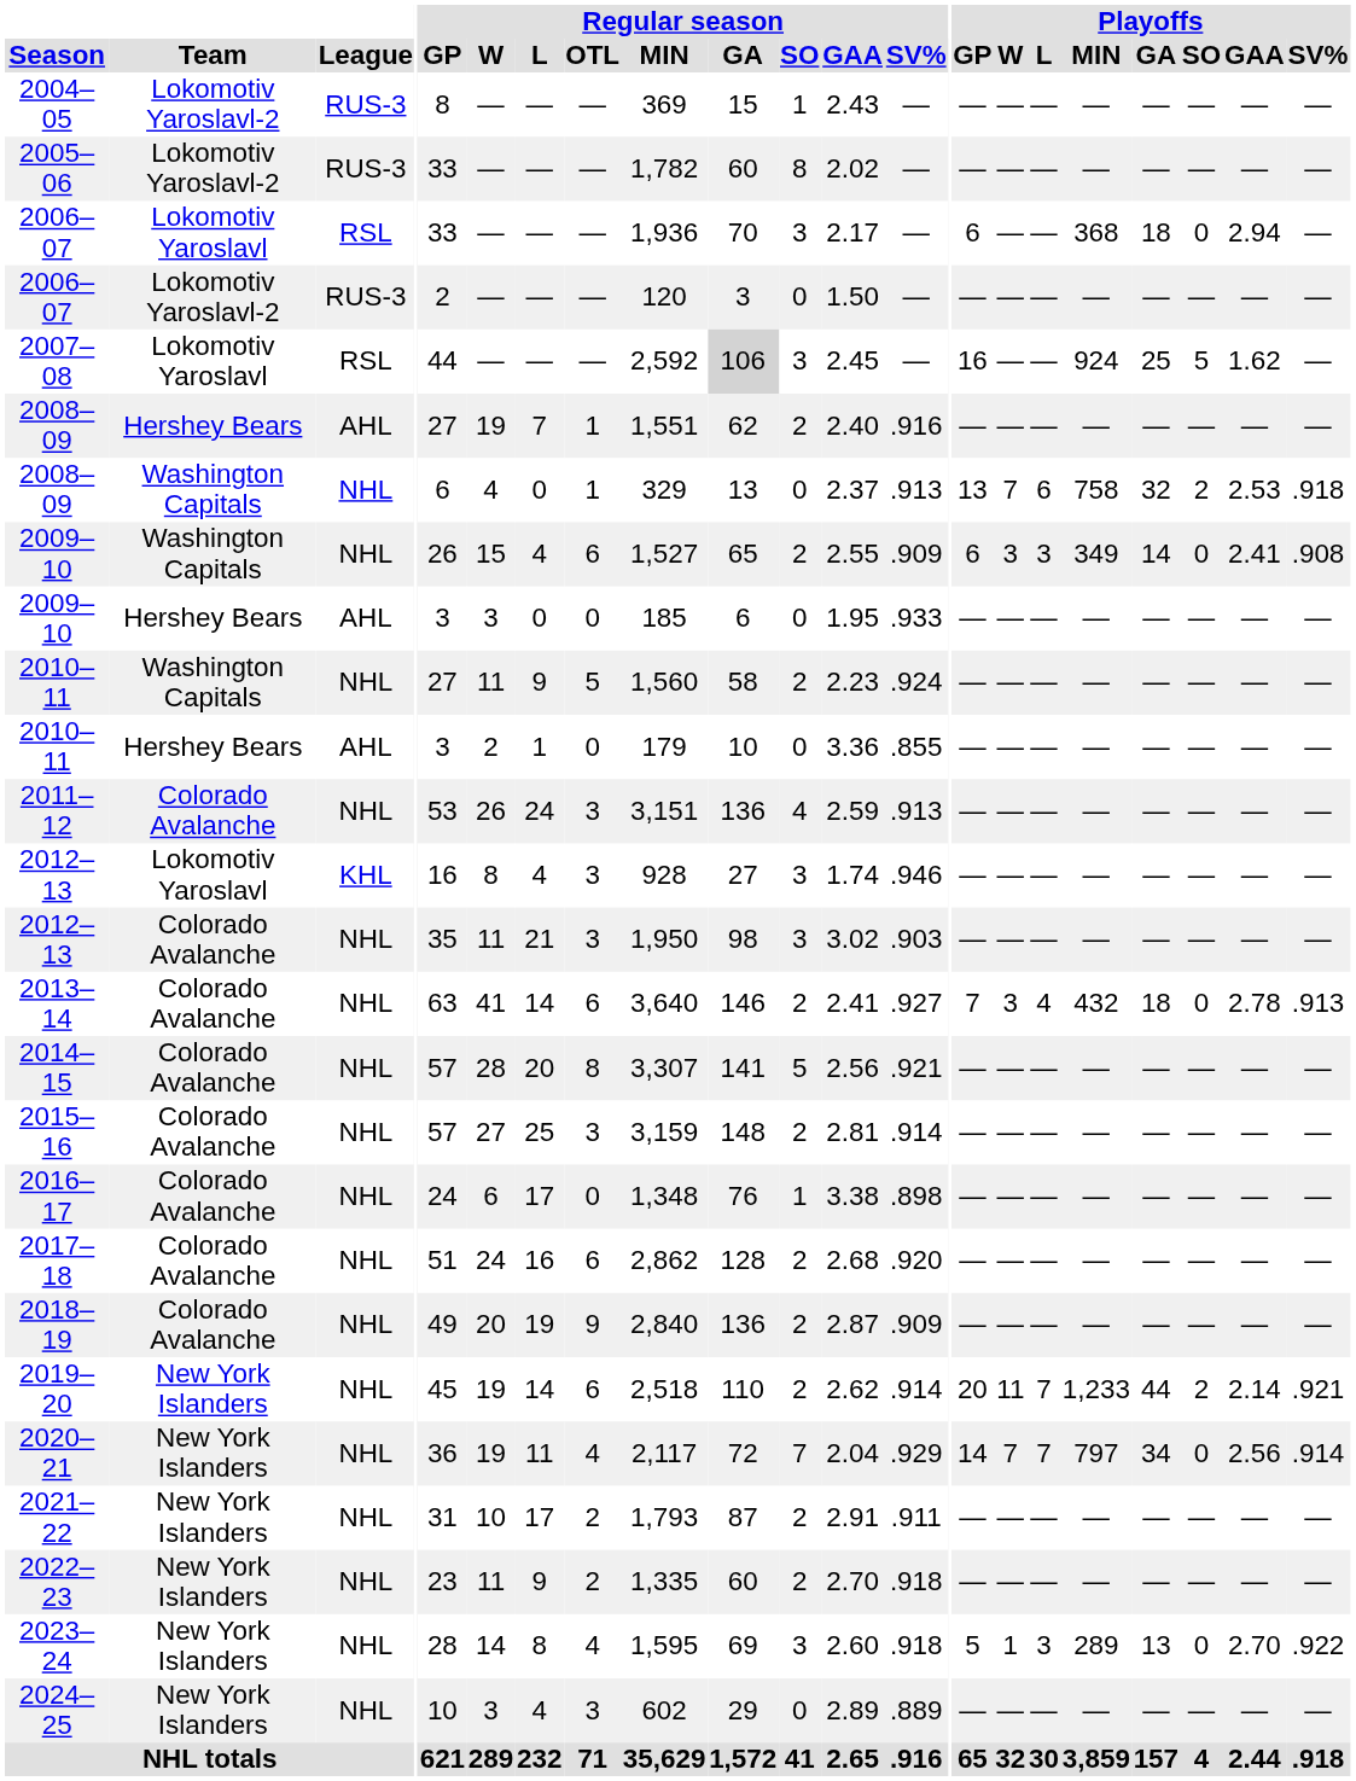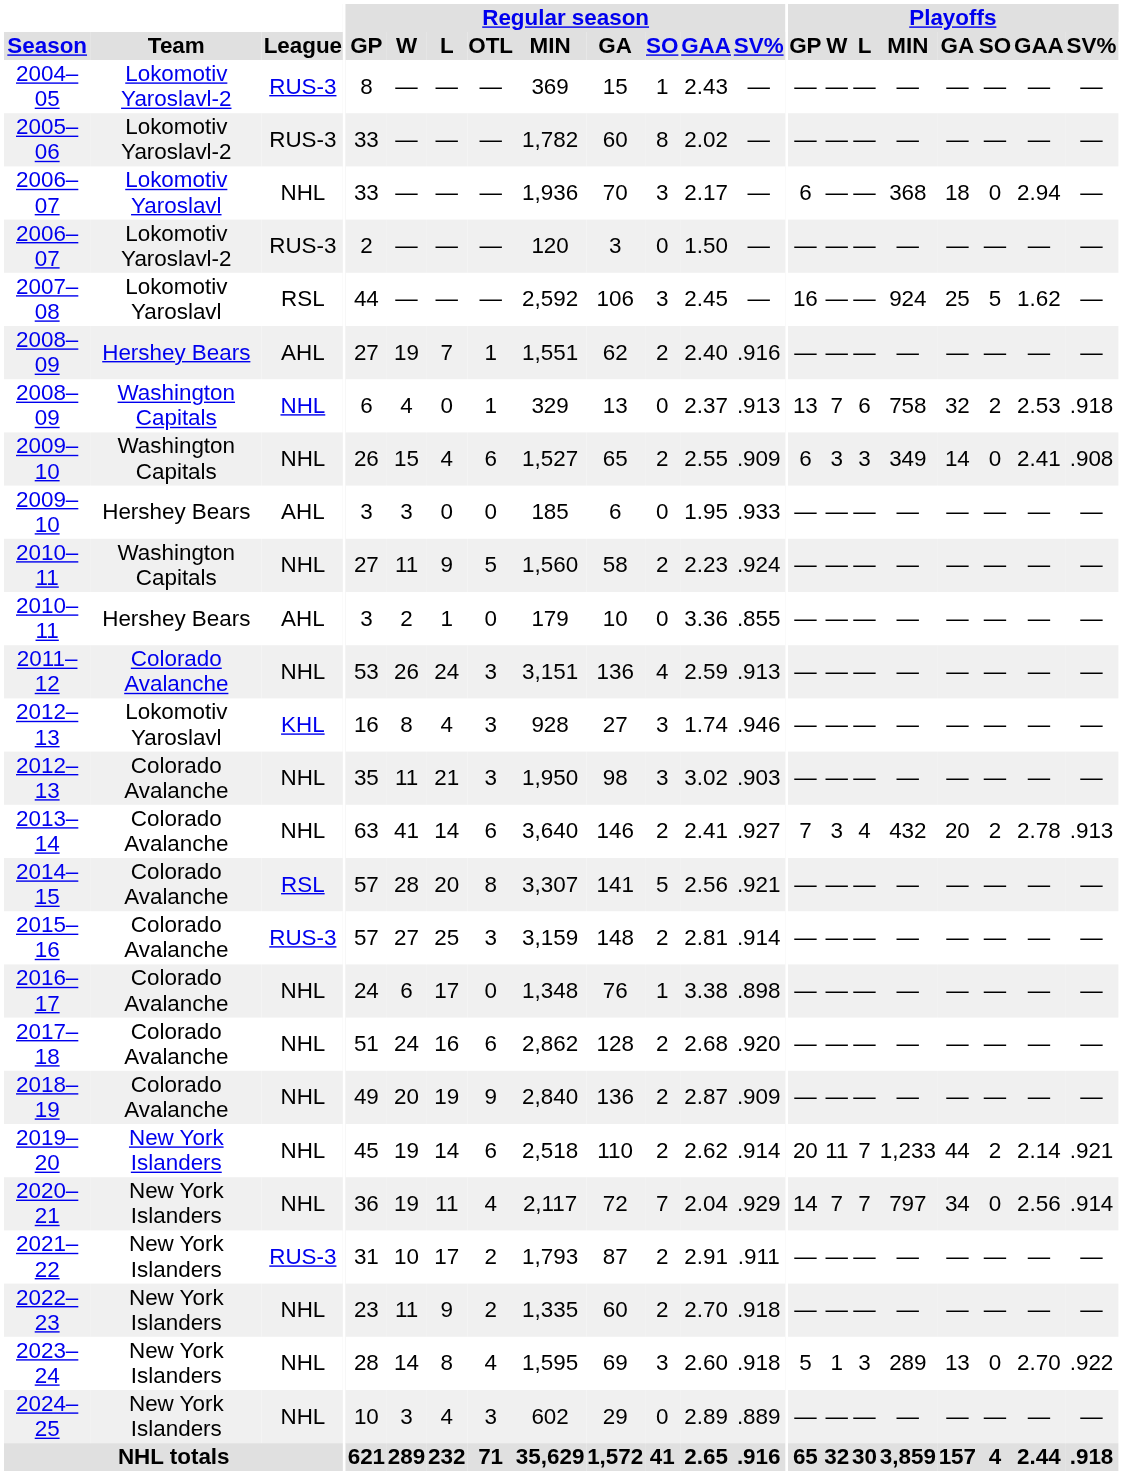 <table border="0" cellpadding="1" cellspacing="0" style="width:90%; text-align:center;">
 <tr bgcolor="#e0e0e0">
 <th colspan="3" bgcolor="#ffffff"></th>
 <th rowspan="99" bgcolor="#ffffff"></th>
 <th colspan="9" bgcolor="#e0e0e0"><a href='#'>Regular season</a></th>
 <th rowspan="99" bgcolor="#ffffff"></th>
 <th colspan="8" bgcolor="#e0e0e0"><a href='#'>Playoffs</a></th>
 </tr>
 <tr bgcolor="#e0e0e0">
 <th><a href='#'>Season</a></th>
 <th>Team</th>
 <th>League</th>
 <th>GP</th>
 <th>W</th>
 <th>L</th>
 <th>OTL</th>
 <th>MIN</th>
 <th>GA</th>
 <th><a href='#'>SO</a></th>
 <th><a href='#'>GAA</a></th>
 <th><a href='#'>SV%</a></th>
 <th>GP</th>
 <th>W</th>
 <th>L</th>
 <th>MIN</th>
 <th>GA</th>
 <th>SO</th>
 <th>GAA</th>
 <th>SV%</th>
 </tr>
 <tr>
 <td><a href='#'>2004–05</a></td>
 <td><a href='#'>Lokomotiv Yaroslavl-2</a></td>
 <td><a href='#'>RUS-3</a></td>
 <td>8</td>
 <td>—</td>
 <td>—</td>
 <td>—</td>
 <td>369</td>
 <td>15</td>
 <td>1</td>
 <td>2.43</td>
 <td>—</td>
 <td>—</td>
 <td>—</td>
 <td>—</td>
 <td>—</td>
 <td>—</td>
 <td>—</td>
 <td>—</td>
 <td>—</td>
 </tr>
 <tr bgcolor="#f0f0f0">
 <td><a href='#'>2005–06</a></td>
 <td>Lokomotiv Yaroslavl-2</td>
 <td>RUS-3</td>
 <td>33</td>
 <td>—</td>
 <td>—</td>
 <td>—</td>
 <td>1,782</td>
 <td>60</td>
 <td>8</td>
 <td>2.02</td>
 <td>—</td>
 <td>—</td>
 <td>—</td>
 <td>—</td>
 <td>—</td>
 <td>—</td>
 <td>—</td>
 <td>—</td>
 <td>—</td>
 </tr>
 <tr>
 <td><a href='#'>2006–07</a></td>
 <td><a href='#'>Lokomotiv Yaroslavl</a></td>
-<td><a href='#'>RSL</a></td>
+<td>NHL</td>
 <td>33</td>
 <td>—</td>
 <td>—</td>
 <td>—</td>
 <td>1,936</td>
 <td>70</td>
 <td>3</td>
 <td>2.17</td>
 <td>—</td>
 <td>6</td>
 <td>—</td>
 <td>—</td>
 <td>368</td>
 <td>18</td>
 <td>0</td>
 <td>2.94</td>
 <td>—</td>
 </tr>
 <tr bgcolor="#f0f0f0">
 <td><a href='#'>2006–07</a></td>
 <td>Lokomotiv Yaroslavl-2</td>
 <td>RUS-3</td>
 <td>2</td>
 <td>—</td>
 <td>—</td>
 <td>—</td>
 <td>120</td>
 <td>3</td>
 <td>0</td>
 <td>1.50</td>
 <td>—</td>
 <td>—</td>
 <td>—</td>
 <td>—</td>
 <td>—</td>
 <td>—</td>
 <td>—</td>
 <td>—</td>
 <td>—</td>
 </tr>
 <tr>
 <td><a href='#'>2007–08</a></td>
 <td>Lokomotiv Yaroslavl</td>
 <td>RSL</td>
 <td>44</td>
 <td>—</td>
 <td>—</td>
 <td>—</td>
 <td>2,592</td>
-<td style="background: lightgrey;">106</td>
+<td>106</td>
 <td>3</td>
 <td>2.45</td>
 <td>—</td>
 <td>16</td>
 <td>—</td>
 <td>—</td>
 <td>924</td>
 <td>25</td>
 <td>5</td>
 <td>1.62</td>
 <td>—</td>
 </tr>
 <tr bgcolor="#f0f0f0">
 <td><a href='#'>2008–09</a></td>
 <td><a href='#'>Hershey Bears</a></td>
 <td>AHL</td>
 <td>27</td>
 <td>19</td>
 <td>7</td>
 <td>1</td>
 <td>1,551</td>
 <td>62</td>
 <td>2</td>
 <td>2.40</td>
 <td>.916</td>
 <td>—</td>
 <td>—</td>
 <td>—</td>
 <td>—</td>
 <td>—</td>
 <td>—</td>
 <td>—</td>
 <td>—</td>
 </tr>
 <tr>
 <td><a href='#'>2008–09</a></td>
 <td><a href='#'>Washington Capitals</a></td>
 <td><a href='#'>NHL</a></td>
 <td>6</td>
 <td>4</td>
 <td>0</td>
 <td>1</td>
 <td>329</td>
 <td>13</td>
 <td>0</td>
 <td>2.37</td>
 <td>.913</td>
 <td>13</td>
 <td>7</td>
 <td>6</td>
 <td>758</td>
 <td>32</td>
 <td>2</td>
 <td>2.53</td>
 <td>.918</td>
 </tr>
 <tr bgcolor="#f0f0f0">
 <td><a href='#'>2009–10</a></td>
 <td>Washington Capitals</td>
 <td>NHL</td>
 <td>26</td>
 <td>15</td>
 <td>4</td>
 <td>6</td>
 <td>1,527</td>
 <td>65</td>
 <td>2</td>
 <td>2.55</td>
 <td>.909</td>
 <td>6</td>
 <td>3</td>
 <td>3</td>
 <td>349</td>
 <td>14</td>
 <td>0</td>
 <td>2.41</td>
 <td>.908</td>
 </tr>
 <tr>
 <td><a href='#'>2009–10</a></td>
 <td>Hershey Bears</td>
 <td>AHL</td>
 <td>3</td>
 <td>3</td>
 <td>0</td>
 <td>0</td>
 <td>185</td>
 <td>6</td>
 <td>0</td>
 <td>1.95</td>
 <td>.933</td>
 <td>—</td>
 <td>—</td>
 <td>—</td>
 <td>—</td>
 <td>—</td>
 <td>—</td>
 <td>—</td>
 <td>—</td>
 </tr>
 <tr bgcolor="#f0f0f0">
 <td><a href='#'>2010–11</a></td>
 <td>Washington Capitals</td>
 <td>NHL</td>
 <td>27</td>
 <td>11</td>
 <td>9</td>
 <td>5</td>
 <td>1,560</td>
 <td>58</td>
 <td>2</td>
 <td>2.23</td>
 <td>.924</td>
 <td>—</td>
 <td>—</td>
 <td>—</td>
 <td>—</td>
 <td>—</td>
 <td>—</td>
 <td>—</td>
 <td>—</td>
 </tr>
 <tr>
 <td><a href='#'>2010–11</a></td>
 <td>Hershey Bears</td>
 <td>AHL</td>
 <td>3</td>
 <td>2</td>
 <td>1</td>
 <td>0</td>
 <td>179</td>
 <td>10</td>
 <td>0</td>
 <td>3.36</td>
 <td>.855</td>
 <td>—</td>
 <td>—</td>
 <td>—</td>
 <td>—</td>
 <td>—</td>
 <td>—</td>
 <td>—</td>
 <td>—</td>
 </tr>
 <tr bgcolor="#f0f0f0">
 <td><a href='#'>2011–12</a></td>
 <td><a href='#'>Colorado Avalanche</a></td>
 <td>NHL</td>
 <td>53</td>
 <td>26</td>
 <td>24</td>
 <td>3</td>
 <td>3,151</td>
 <td>136</td>
 <td>4</td>
 <td>2.59</td>
 <td>.913</td>
 <td>—</td>
 <td>—</td>
 <td>—</td>
 <td>—</td>
 <td>—</td>
 <td>—</td>
 <td>—</td>
 <td>—</td>
 </tr>
 <tr>
 <td><a href='#'>2012–13</a></td>
 <td>Lokomotiv Yaroslavl</td>
 <td><a href='#'>KHL</a></td>
 <td>16</td>
 <td>8</td>
 <td>4</td>
 <td>3</td>
 <td>928</td>
 <td>27</td>
 <td>3</td>
 <td>1.74</td>
 <td>.946</td>
 <td>—</td>
 <td>—</td>
 <td>—</td>
 <td>—</td>
 <td>—</td>
 <td>—</td>
 <td>—</td>
 <td>—</td>
 </tr>
 <tr bgcolor="#f0f0f0">
 <td><a href='#'>2012–13</a></td>
 <td>Colorado Avalanche</td>
 <td>NHL</td>
 <td>35</td>
 <td>11</td>
 <td>21</td>
 <td>3</td>
 <td>1,950</td>
 <td>98</td>
 <td>3</td>
 <td>3.02</td>
 <td>.903</td>
 <td>—</td>
 <td>—</td>
 <td>—</td>
 <td>—</td>
 <td>—</td>
 <td>—</td>
 <td>—</td>
 <td>—</td>
 </tr>
 <tr>
 <td><a href='#'>2013–14</a></td>
 <td>Colorado Avalanche</td>
 <td>NHL</td>
 <td>63</td>
 <td>41</td>
 <td>14</td>
 <td>6</td>
 <td>3,640</td>
 <td>146</td>
 <td>2</td>
 <td>2.41</td>
 <td>.927</td>
 <td>7</td>
 <td>3</td>
 <td>4</td>
 <td>432</td>
-<td>18</td>
-<td>0</td>
+<td>20</td>
+<td>2</td>
 <td>2.78</td>
 <td>.913</td>
 </tr>
 <tr bgcolor="#f0f0f0">
 <td><a href='#'>2014–15</a></td>
 <td>Colorado Avalanche</td>
-<td>NHL</td>
+<td><a href='#'>RSL</a></td>
 <td>57</td>
 <td>28</td>
 <td>20</td>
 <td>8</td>
 <td>3,307</td>
 <td>141</td>
 <td>5</td>
 <td>2.56</td>
 <td>.921</td>
 <td>—</td>
 <td>—</td>
 <td>—</td>
 <td>—</td>
 <td>—</td>
 <td>—</td>
 <td>—</td>
 <td>—</td>
 </tr>
 <tr>
 <td><a href='#'>2015–16</a></td>
 <td>Colorado Avalanche</td>
-<td>NHL</td>
+<td><a href='#'>RUS-3</a></td>
 <td>57</td>
 <td>27</td>
 <td>25</td>
 <td>3</td>
 <td>3,159</td>
 <td>148</td>
 <td>2</td>
 <td>2.81</td>
 <td>.914</td>
 <td>—</td>
 <td>—</td>
 <td>—</td>
 <td>—</td>
 <td>—</td>
 <td>—</td>
 <td>—</td>
 <td>—</td>
 </tr>
 <tr bgcolor="#f0f0f0">
 <td><a href='#'>2016–17</a></td>
 <td>Colorado Avalanche</td>
 <td>NHL</td>
 <td>24</td>
 <td>6</td>
 <td>17</td>
 <td>0</td>
 <td>1,348</td>
 <td>76</td>
 <td>1</td>
 <td>3.38</td>
 <td>.898</td>
 <td>—</td>
 <td>—</td>
 <td>—</td>
 <td>—</td>
 <td>—</td>
 <td>—</td>
 <td>—</td>
 <td>—</td>
 </tr>
 <tr>
 <td><a href='#'>2017–18</a></td>
 <td>Colorado Avalanche</td>
 <td>NHL</td>
 <td>51</td>
 <td>24</td>
 <td>16</td>
 <td>6</td>
 <td>2,862</td>
 <td>128</td>
 <td>2</td>
 <td>2.68</td>
 <td>.920</td>
 <td>—</td>
 <td>—</td>
 <td>—</td>
 <td>—</td>
 <td>—</td>
 <td>—</td>
 <td>—</td>
 <td>—</td>
 </tr>
 <tr bgcolor="#f0f0f0">
 <td><a href='#'>2018–19</a></td>
 <td>Colorado Avalanche</td>
 <td>NHL</td>
 <td>49</td>
 <td>20</td>
 <td>19</td>
 <td>9</td>
 <td>2,840</td>
 <td>136</td>
 <td>2</td>
 <td>2.87</td>
 <td>.909</td>
 <td>—</td>
 <td>—</td>
 <td>—</td>
 <td>—</td>
 <td>—</td>
 <td>—</td>
 <td>—</td>
 <td>—</td>
 </tr>
 <tr>
 <td><a href='#'>2019–20</a></td>
 <td><a href='#'>New York Islanders</a></td>
 <td>NHL</td>
 <td>45</td>
 <td>19</td>
 <td>14</td>
 <td>6</td>
 <td>2,518</td>
 <td>110</td>
 <td>2</td>
 <td>2.62</td>
 <td>.914</td>
 <td>20</td>
 <td>11</td>
 <td>7</td>
 <td>1,233</td>
 <td>44</td>
 <td>2</td>
 <td>2.14</td>
 <td>.921</td>
 </tr>
 <tr bgcolor="#f0f0f0">
 <td><a href='#'>2020–21</a></td>
 <td>New York Islanders</td>
 <td>NHL</td>
 <td>36</td>
 <td>19</td>
 <td>11</td>
 <td>4</td>
 <td>2,117</td>
 <td>72</td>
 <td>7</td>
 <td>2.04</td>
 <td>.929</td>
 <td>14</td>
 <td>7</td>
 <td>7</td>
 <td>797</td>
 <td>34</td>
 <td>0</td>
 <td>2.56</td>
 <td>.914</td>
 </tr>
 <tr>
 <td><a href='#'>2021–22</a></td>
 <td>New York Islanders</td>
-<td>NHL</td>
+<td><a href='#'>RUS-3</a></td>
 <td>31</td>
 <td>10</td>
 <td>17</td>
 <td>2</td>
 <td>1,793</td>
 <td>87</td>
 <td>2</td>
 <td>2.91</td>
 <td>.911</td>
 <td>—</td>
 <td>—</td>
 <td>—</td>
 <td>—</td>
 <td>—</td>
 <td>—</td>
 <td>—</td>
 <td>—</td>
 </tr>
 <tr bgcolor="#f0f0f0">
 <td><a href='#'>2022–23</a></td>
 <td>New York Islanders</td>
 <td>NHL</td>
 <td>23</td>
 <td>11</td>
 <td>9</td>
 <td>2</td>
 <td>1,335</td>
 <td>60</td>
 <td>2</td>
 <td>2.70</td>
 <td>.918</td>
 <td>—</td>
 <td>—</td>
 <td>—</td>
 <td>—</td>
 <td>—</td>
 <td>—</td>
 <td>—</td>
 <td>—</td>
 </tr>
 <tr>
 <td><a href='#'>2023–24</a></td>
 <td>New York Islanders</td>
 <td>NHL</td>
 <td>28</td>
 <td>14</td>
 <td>8</td>
 <td>4</td>
 <td>1,595</td>
 <td>69</td>
 <td>3</td>
 <td>2.60</td>
 <td>.918</td>
 <td>5</td>
 <td>1</td>
 <td>3</td>
 <td>289</td>
 <td>13</td>
 <td>0</td>
 <td>2.70</td>
 <td>.922</td>
 </tr>
 <tr bgcolor="#f0f0f0">
 <td><a href='#'>2024–25</a></td>
 <td>New York Islanders</td>
 <td>NHL</td>
 <td>10</td>
 <td>3</td>
 <td>4</td>
 <td>3</td>
 <td>602</td>
 <td>29</td>
 <td>0</td>
 <td>2.89</td>
 <td>.889</td>
 <td>—</td>
 <td>—</td>
 <td>—</td>
 <td>—</td>
 <td>—</td>
 <td>—</td>
 <td>—</td>
 <td>—</td>
 </tr>
 <tr bgcolor="#e0e0e0">
 <th colspan="3">NHL totals</th>
 <th>621</th>
 <th>289</th>
 <th>232</th>
 <th>71</th>
 <th>35,629</th>
 <th>1,572</th>
 <th>41</th>
 <th>2.65</th>
 <th>.916</th>
 <th>65</th>
 <th>32</th>
 <th>30</th>
 <th>3,859</th>
 <th>157</th>
 <th>4</th>
 <th>2.44</th>
 <th>.918</th>
 </tr>
 </table>
